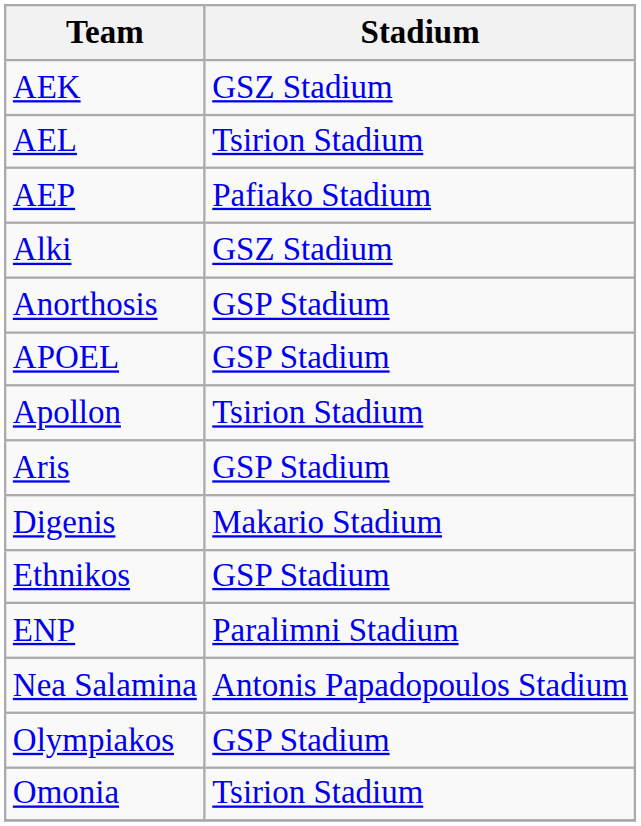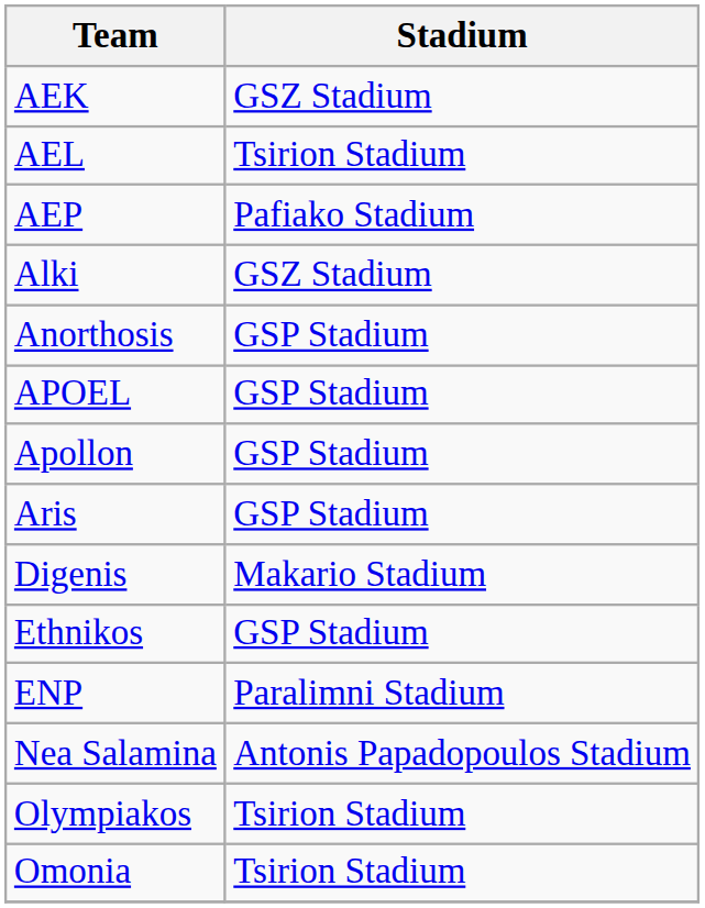 <table class="wikitable" style="font-size:90%">
 <tr>
 <th>Team</th>
 <th>Stadium</th>
 </tr>
 <tr>
 <td><a href='#'>AEK</a></td>
 <td><a href='#'>GSZ Stadium</a></td>
 </tr>
 <tr>
 <td><a href='#'>AEL</a></td>
 <td><a href='#'>Tsirion Stadium</a></td>
 </tr>
 <tr>
 <td><a href='#'>AEP</a></td>
 <td><a href='#'>Pafiako Stadium</a></td>
 </tr>
 <tr>
 <td><a href='#'>Alki</a></td>
 <td><a href='#'>GSZ Stadium</a></td>
 </tr>
 <tr>
 <td><a href='#'>Anorthosis</a></td>
 <td><a href='#'>GSP Stadium</a></td>
 </tr>
 <tr>
 <td><a href='#'>APOEL</a></td>
 <td><a href='#'>GSP Stadium</a></td>
 </tr>
 <tr>
 <td><a href='#'>Apollon</a></td>
-<td><a href='#'>Tsirion Stadium</a></td>
+<td><a href='#'>GSP Stadium</a></td>
 </tr>
 <tr>
 <td><a href='#'>Aris</a></td>
 <td><a href='#'>GSP Stadium</a></td>
 </tr>
 <tr>
 <td><a href='#'>Digenis</a></td>
 <td><a href='#'>Makario Stadium</a></td>
 </tr>
 <tr>
 <td><a href='#'>Ethnikos</a></td>
 <td><a href='#'>GSP Stadium</a></td>
 </tr>
 <tr>
 <td><a href='#'>ENP</a></td>
 <td><a href='#'>Paralimni Stadium</a></td>
 </tr>
 <tr>
 <td><a href='#'>Nea Salamina</a></td>
 <td><a href='#'>Antonis Papadopoulos Stadium</a></td>
 </tr>
 <tr>
 <td><a href='#'>Olympiakos</a></td>
-<td><a href='#'>GSP Stadium</a></td>
+<td><a href='#'>Tsirion Stadium</a></td>
 </tr>
 <tr>
 <td><a href='#'>Omonia</a></td>
 <td><a href='#'>Tsirion Stadium</a></td>
 </tr>
 <tr>
 </tr>
 </table>
